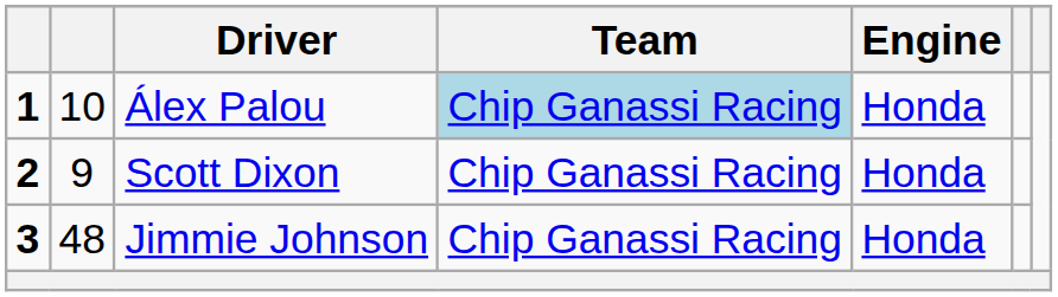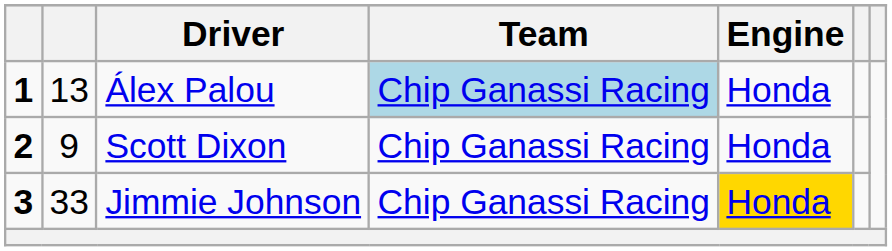 <table class="wikitable" style="font-size:95%;">
 <tr>
 </tr>
 <tr>
 <th></th>
 <th></th>
 <th>Driver</th>
 <th>Team</th>
 <th>Engine</th>
 <th></th>
 <th></th>
 </tr>
 <tr>
 <td style="text-align:center;"><strong>1</strong></td>
-<td style="text-align:center;">10</td>
+<td style="text-align:center;">13</td>
 <td> <a href='#'>Álex Palou</a></td>
 <td style="background: lightblue;"><a href='#'>Chip Ganassi Racing</a></td>
 <td><a href='#'>Honda</a></td>
 <td></td>
 </tr>
 <tr>
 <td style="text-align:center;"><strong>2</strong></td>
 <td style="text-align:center;">9</td>
 <td> <a href='#'>Scott Dixon</a></td>
 <td><a href='#'>Chip Ganassi Racing</a></td>
 <td><a href='#'>Honda</a></td>
 <td></td>
 </tr>
 <tr>
 <td style="text-align:center;"><strong>3</strong></td>
-<td style="text-align:center;">48</td>
+<td style="text-align:center;">33</td>
 <td> <a href='#'>Jimmie Johnson</a> </td>
 <td><a href='#'>Chip Ganassi Racing</a></td>
-<td><a href='#'>Honda</a></td>
+<td style="background: gold;"><a href='#'>Honda</a></td>
 <td></td>
 </tr>
 <tr>
 <th colspan=7></th>
 </tr>
 </table>
